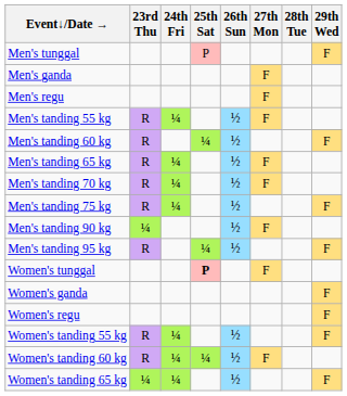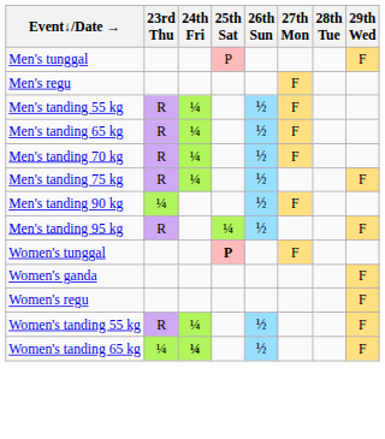 <table class="wikitable" style="margin:0.5em auto; font-size:90%; line-height:1.25em; text-align:center;">
 <tr>
 <th>Event↓/Date →</th>
 <th>23rd<br>Thu</th>
 <th>24th<br>Fri</th>
 <th>25th<br>Sat</th>
 <th>26th<br>Sun</th>
 <th>27th<br>Mon</th>
 <th>28th<br>Tue</th>
 <th>29th<br>Wed</th>
 </tr>
 <tr>
 <td align="left"><a href='#'>Men's tunggal</a></td>
 <td></td>
 <td></td>
 <td bgcolor="#FFBBBB">P</td>
 <td></td>
 <td></td>
 <td></td>
 <td bgcolor="#FFDF80">F</td>
 </tr>
 <tr>
-<td align="left"><a href='#'>Men's ganda</a></td>
-<td></td>
-<td></td>
-<td></td>
-<td></td>
-<td bgcolor="#FFDF80">F</td>
-<td></td>
-<td></td>
-</tr>
-<tr>
 <td align="left"><a href='#'>Men's regu</a></td>
 <td></td>
 <td></td>
 <td></td>
 <td></td>
 <td bgcolor="#FFDF80">F</td>
 <td></td>
 <td></td>
 </tr>
 <tr>
 <td align="left"><a href='#'>Men's tanding 55 kg</a></td>
 <td bgcolor="#D0A9F5">R</td>
 <td bgcolor="#AFF55B">¼</td>
 <td></td>
 <td bgcolor="#97DEFF">½</td>
 <td bgcolor="#FFDF80">F</td>
 <td></td>
 <td></td>
-</tr>
-<tr>
-<td align="left"><a href='#'>Men's tanding 60 kg</a></td>
-<td bgcolor="#D0A9F5">R</td>
-<td></td>
-<td bgcolor="#AFF55B">¼</td>
-<td bgcolor="#97DEFF">½</td>
-<td></td>
-<td></td>
-<td bgcolor="#FFDF80">F</td>
 </tr>
 <tr>
 <td align="left"><a href='#'>Men's tanding 65 kg</a></td>
 <td bgcolor="#D0A9F5">R</td>
 <td bgcolor="#AFF55B">¼</td>
 <td></td>
 <td bgcolor="#97DEFF">½</td>
 <td bgcolor="#FFDF80">F</td>
 <td></td>
 <td></td>
 </tr>
 <tr>
 <td align="left"><a href='#'>Men's tanding 70 kg</a></td>
 <td bgcolor="#D0A9F5">R</td>
 <td bgcolor="#AFF55B">¼</td>
 <td></td>
 <td bgcolor="#97DEFF">½</td>
 <td bgcolor="#FFDF80">F</td>
 <td></td>
 <td></td>
 </tr>
 <tr>
 <td align="left"><a href='#'>Men's tanding 75 kg</a></td>
 <td bgcolor="#D0A9F5">R</td>
 <td bgcolor="#AFF55B">¼</td>
 <td></td>
 <td bgcolor="#97DEFF">½</td>
 <td></td>
 <td></td>
 <td bgcolor="#FFDF80">F</td>
 </tr>
 <tr>
 <td align="left"><a href='#'>Men's tanding 90 kg</a></td>
 <td bgcolor="#AFF55B">¼</td>
 <td></td>
 <td></td>
 <td bgcolor="#97DEFF">½</td>
 <td bgcolor="#FFDF80">F</td>
 <td></td>
 <td></td>
 </tr>
 <tr>
 <td align="left"><a href='#'>Men's tanding 95 kg</a></td>
 <td bgcolor="#D0A9F5">R</td>
 <td></td>
 <td bgcolor="#AFF55B">¼</td>
 <td bgcolor="#97DEFF">½</td>
 <td></td>
 <td></td>
 <td bgcolor="#FFDF80">F</td>
 </tr>
 <tr>
 <td align="left"><a href='#'>Women's tunggal</a></td>
 <td></td>
 <td></td>
 <td bgcolor="#FFBBBB"><strong>P</strong></td>
 <td></td>
 <td bgcolor="#FFDF80">F</td>
 <td></td>
 <td></td>
 </tr>
 <tr>
 <td align="left"><a href='#'>Women's ganda</a></td>
 <td></td>
 <td></td>
 <td></td>
 <td></td>
 <td></td>
 <td></td>
 <td bgcolor="#FFDF80">F</td>
 </tr>
 <tr>
 <td align="left"><a href='#'>Women's regu</a></td>
 <td></td>
 <td></td>
 <td></td>
 <td></td>
 <td></td>
 <td></td>
 <td bgcolor="#FFDF80">F</td>
 </tr>
 <tr>
 <td align="left"><a href='#'>Women's tanding 55 kg</a></td>
 <td bgcolor="#D0A9F5">R</td>
 <td bgcolor="#AFF55B">¼</td>
 <td></td>
 <td bgcolor="#97DEFF">½</td>
 <td></td>
 <td></td>
 <td bgcolor="#FFDF80">F</td>
 </tr>
 <tr>
-<td align="left"><a href='#'>Women's tanding 60 kg</a></td>
-<td bgcolor="#D0A9F5">R</td>
-<td bgcolor="#AFF55B">¼</td>
-<td bgcolor="#AFF55B">¼</td>
-<td bgcolor="#97DEFF">½</td>
-<td bgcolor="#FFDF80">F</td>
-<td></td>
-<td></td>
-</tr>
-<tr>
 <td align="left"><a href='#'>Women's tanding 65 kg</a></td>
 <td bgcolor="#AFF55B">¼</td>
-<td bgcolor="#AFF55B">¼</td>
+<td bgcolor="#AFF55B"><strong>¼</strong></td>
 <td></td>
 <td bgcolor="#97DEFF">½</td>
 <td></td>
 <td></td>
 <td bgcolor="#FFDF80">F</td>
 </tr>
 </table>
